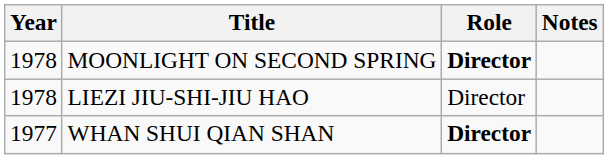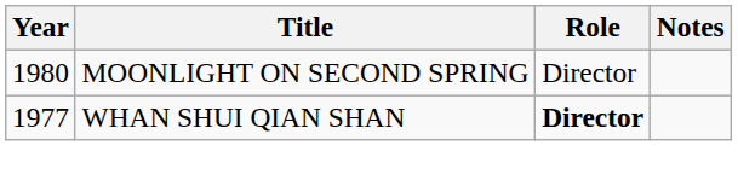 <table class="wikitable sortable">
 <tr>
 <th>Year</th>
 <th>Title</th>
 <th>Role</th>
 <th class="unsortable">Notes</th>
 </tr>
 <tr>
-<td>1978</td>
+<td>1980</td>
 <td>MOONLIGHT ON SECOND SPRING</td>
-<td><strong>Director</strong></td>
-<td></td>
-</tr>
-<tr>
-<td>1978</td>
-<td>LIEZI JIU-SHI-JIU HAO</td>
 <td>Director</td>
 <td></td>
 </tr>
 <tr>
 <td rowspan=2>1977</td>
 <td>WHAN SHUI QIAN SHAN</td>
 <td><strong>Director</strong></td>
 <td></td>
 </tr>
 </table>
